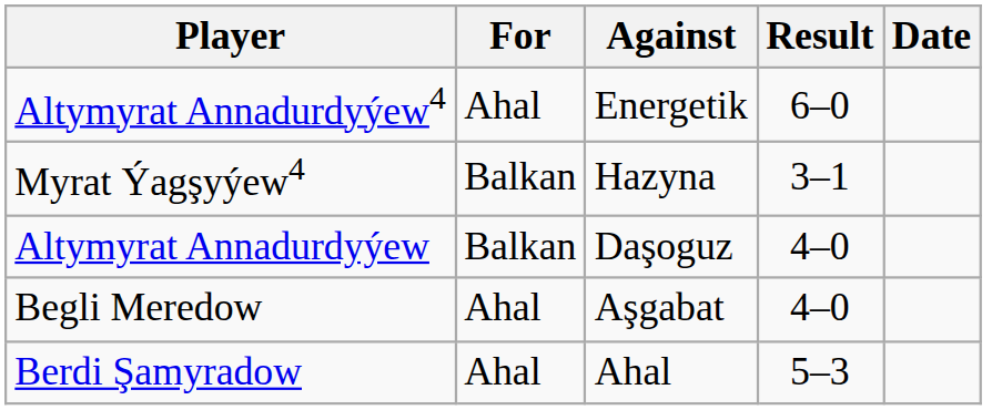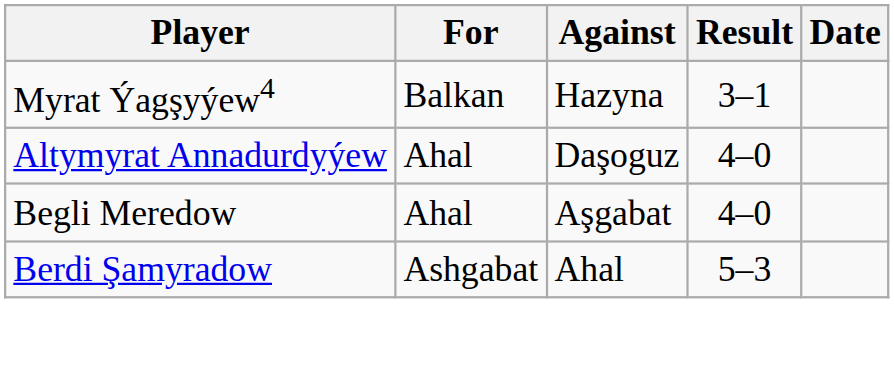 <table class="wikitable sortable">
 <tr>
 <th>Player</th>
 <th>For</th>
 <th>Against</th>
 <th style="text-align:center">Result</th>
 <th>Date</th>
-</tr>
-<tr>
-<td> <a href='#'>Altymyrat Annadurdyýew</a><sup>4</sup></td>
-<td>Ahal</td>
-<td>Energetik</td>
-<td style="text-align:center;">6–0</td>
-<td></td>
 </tr>
 <tr>
 <td> Myrat Ýagşyýew<sup>4</sup></td>
 <td>Balkan</td>
 <td>Hazyna</td>
 <td style="text-align:center;">3–1</td>
 <td></td>
 </tr>
 <tr>
 <td> <a href='#'>Altymyrat Annadurdyýew</a></td>
-<td>Balkan</td>
+<td>Ahal</td>
 <td>Daşoguz</td>
 <td style="text-align:center;">4–0</td>
 <td></td>
 </tr>
 <tr>
 <td> Begli Meredow</td>
 <td>Ahal</td>
 <td>Aşgabat</td>
 <td style="text-align:center;">4–0</td>
 <td></td>
 </tr>
 <tr>
 <td> <a href='#'>Berdi Şamyradow</a></td>
-<td>Ahal</td>
+<td>Ashgabat</td>
 <td>Ahal</td>
 <td style="text-align:center;">5–3</td>
 <td></td>
 </tr>
 </table>
